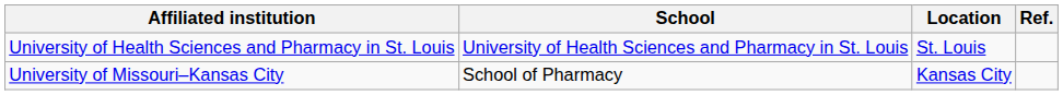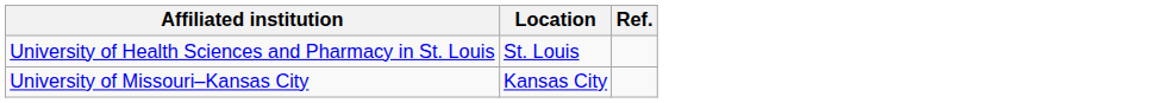 <table class="wikitable sortable">
 <tr>
 <th>Affiliated institution</th>
-<th>School</th>
 <th>Location</th>
 <th>Ref.</th>
 </tr>
 <tr>
-<td><a href='#'>University of Health Sciences and Pharmacy in St. Louis</a></td>
 <td><a href='#'>University of Health Sciences and Pharmacy in St. Louis</a></td>
 <td><a href='#'>St. Louis</a></td>
 <td></td>
 </tr>
 <tr>
 <td><a href='#'>University of Missouri–Kansas City</a></td>
-<td>School of Pharmacy</td>
 <td><a href='#'>Kansas City</a></td>
 <td></td>
 </tr>
 </table>
